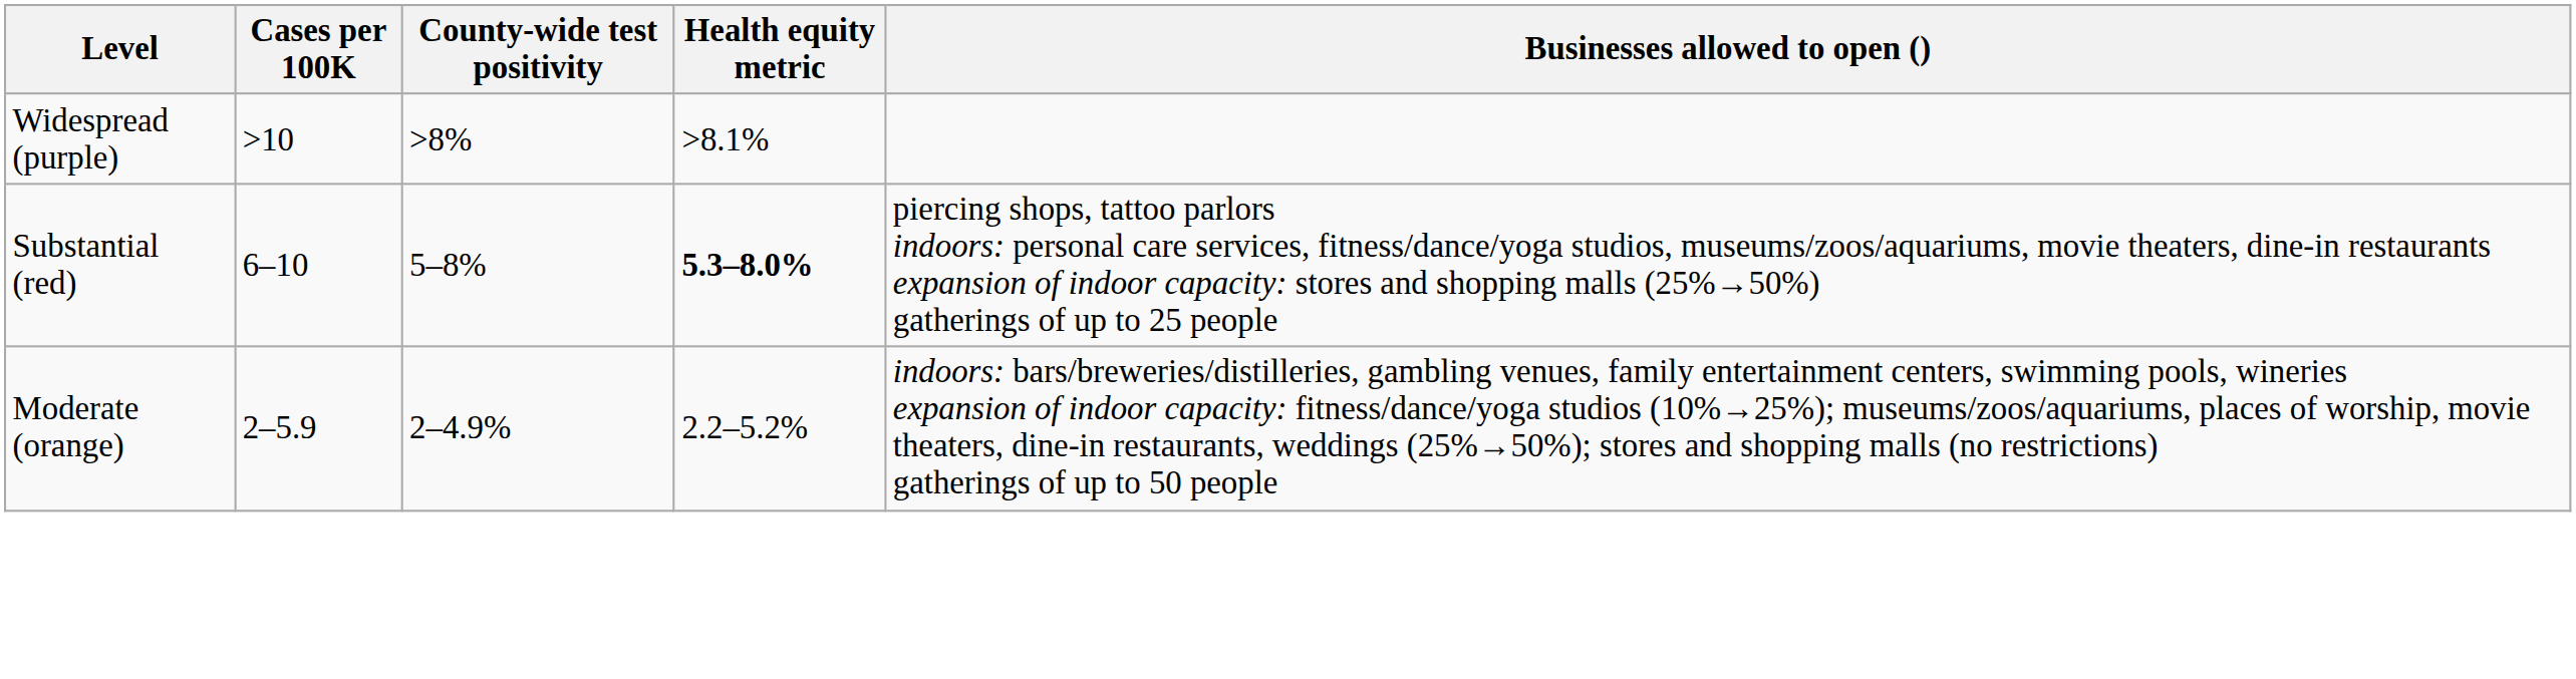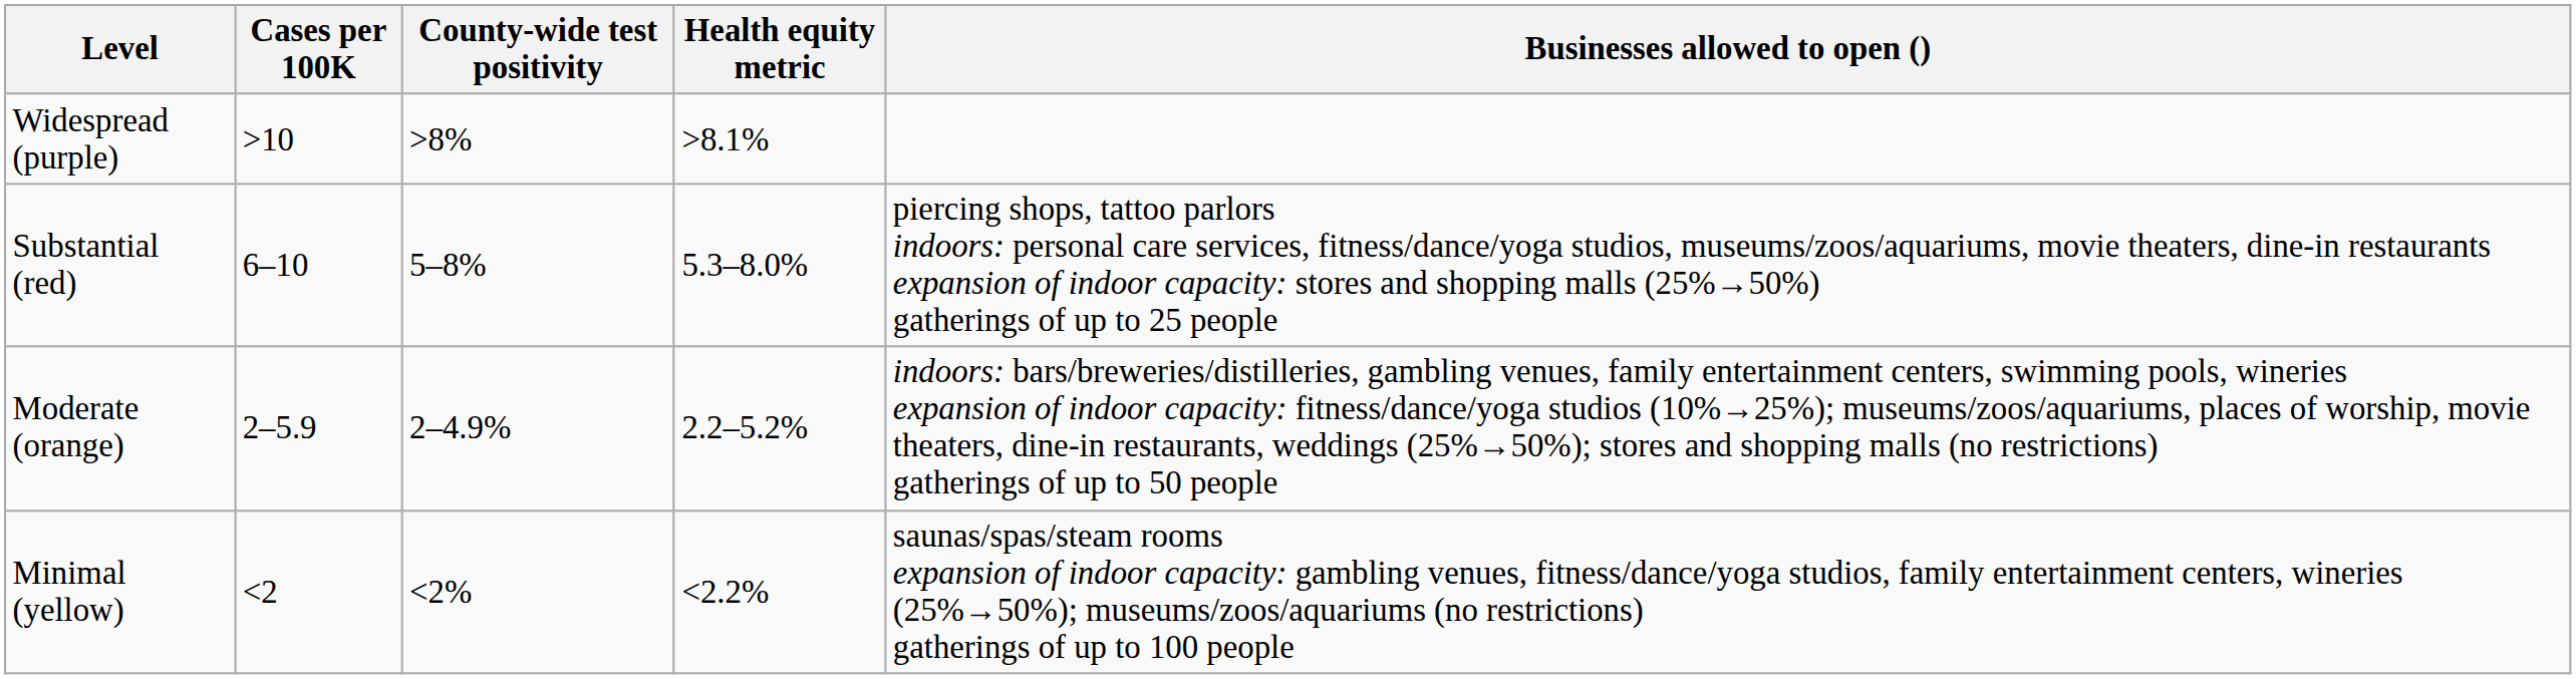 <table class="wikitable">
 <tr>
 <th>Level</th>
 <th>Cases per 100K</th>
 <th>County-wide test positivity</th>
 <th>Health equity metric</th>
 <th>Businesses allowed to open ()</th>
 </tr>
 <tr>
 <td>Widespread (purple)</td>
 <td>>10</td>
 <td>>8%</td>
 <td>>8.1%</td>
 <td></td>
 </tr>
 <tr>
 <td>Substantial (red)</td>
 <td>6–10</td>
 <td>5–8%</td>
-<td><strong>5.3–8.0%</strong></td>
+<td>5.3–8.0%</td>
 <td>piercing shops, tattoo parlors<br><em>indoors:</em> personal care services, fitness/dance/yoga studios, museums/zoos/aquariums, movie theaters, dine-in restaurants<br><em>expansion of indoor capacity:</em> stores and shopping malls (25%→50%)<br>gatherings of up to 25 people</td>
 </tr>
 <tr>
 <td>Moderate (orange)</td>
 <td>2–5.9</td>
 <td>2–4.9%</td>
 <td>2.2–5.2%</td>
 <td><em>indoors:</em> bars/breweries/distilleries, gambling venues, family entertainment centers, swimming pools, wineries<br><em>expansion of indoor capacity:</em> fitness/dance/yoga studios (10%→25%); museums/zoos/aquariums, places of worship, movie theaters, dine-in restaurants, weddings (25%→50%); stores and shopping malls (no restrictions)<br>gatherings of up to 50 people</td>
 </tr>
+<tr>
+<td>Minimal (yellow)</td>
+<td><2</td>
+<td><2%</td>
+<td><2.2%</td>
+<td>saunas/spas/steam rooms<br><em>expansion of indoor capacity:</em> gambling venues, fitness/dance/yoga studios, family entertainment centers, wineries (25%→50%); museums/zoos/aquariums (no restrictions)<br>gatherings of up to 100 people</td>
+</tr>
 </table>
